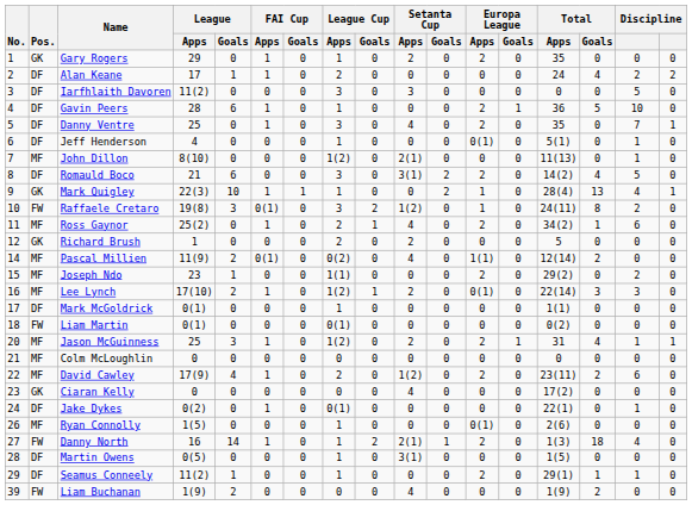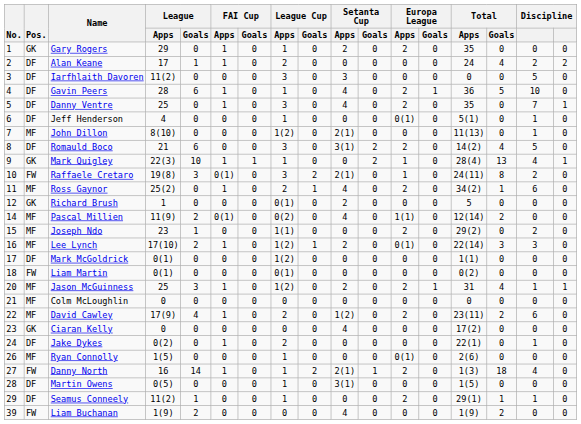 <table class="wikitable" style="text-align:center">
 <tr>
 <th rowspan="2" style="vertical-align:bottom;">No.</th>
 <th rowspan="2" style="vertical-align:bottom;">Pos.</th>
 <th rowspan="2">Name</th>
 <th colspan="2" style="width:85px;">League</th>
 <th colspan="2" style="width:85px;">FAI Cup</th>
 <th colspan="2" style="width:85px;">League Cup</th>
 <th colspan="2" style="width:85px;">Setanta Cup</th>
 <th colspan="2" style="width:85px;">Europa League</th>
 <th colspan="2" style="width:85px;">Total</th>
 <th colspan="2" style="width:85px;">Discipline</th>
 </tr>
 <tr>
 <th>Apps</th>
 <th>Goals</th>
 <th>Apps</th>
 <th>Goals</th>
 <th>Apps</th>
 <th>Goals</th>
 <th>Apps</th>
 <th>Goals</th>
 <th>Apps</th>
 <th>Goals</th>
 <th>Apps</th>
 <th>Goals</th>
 <th></th>
 <th></th>
 </tr>
 <tr>
 <td align=left>1</td>
 <td align=left>GK</td>
 <td align=left> <a href='#'>Gary Rogers</a></td>
 <td>29</td>
 <td>0</td>
 <td>1</td>
 <td>0</td>
 <td>1</td>
 <td>0</td>
 <td>2</td>
 <td>0</td>
 <td>2</td>
 <td>0</td>
 <td>35</td>
 <td>0</td>
 <td>0</td>
 <td>0</td>
 </tr>
 <tr>
 <td align=left>2</td>
 <td align=left>DF</td>
 <td align=left> <a href='#'>Alan Keane</a></td>
 <td>17</td>
 <td>1</td>
 <td>1</td>
 <td>0</td>
 <td>2</td>
 <td>0</td>
 <td>0</td>
 <td>0</td>
 <td>0</td>
 <td>0</td>
 <td>24</td>
 <td>4</td>
 <td>2</td>
 <td>2</td>
 </tr>
 <tr>
 <td align=left>3</td>
 <td align=left>DF</td>
 <td align=left> <a href='#'>Iarfhlaith Davoren</a></td>
 <td>11(2)</td>
 <td>0</td>
 <td>0</td>
 <td>0</td>
 <td>3</td>
 <td>0</td>
 <td>3</td>
 <td>0</td>
 <td>0</td>
 <td>0</td>
 <td>0</td>
 <td>0</td>
 <td>5</td>
 <td>0</td>
 </tr>
 <tr>
 <td align=left>4</td>
 <td align=left>DF</td>
 <td align=left> <a href='#'>Gavin Peers</a></td>
 <td>28</td>
 <td>6</td>
 <td>1</td>
 <td>0</td>
 <td>1</td>
 <td>0</td>
-<td>0</td>
+<td>4</td>
 <td>0</td>
 <td>2</td>
 <td>1</td>
 <td>36</td>
 <td>5</td>
 <td>10</td>
 <td>0</td>
 </tr>
 <tr>
 <td align=left>5</td>
 <td align=left>DF</td>
 <td align=left> <a href='#'>Danny Ventre</a></td>
 <td>25</td>
 <td>0</td>
 <td>1</td>
 <td>0</td>
 <td>3</td>
 <td>0</td>
 <td>4</td>
 <td>0</td>
 <td>2</td>
 <td>0</td>
 <td>35</td>
 <td>0</td>
 <td>7</td>
 <td>1</td>
 </tr>
 <tr>
 <td align=left>6</td>
 <td align=left>DF</td>
 <td align=left> Jeff Henderson</td>
 <td>4</td>
 <td>0</td>
 <td>0</td>
 <td>0</td>
 <td>1</td>
 <td>0</td>
 <td>0</td>
 <td>0</td>
 <td>0(1)</td>
 <td>0</td>
 <td>5(1)</td>
 <td>0</td>
 <td>1</td>
 <td>0</td>
 </tr>
 <tr>
 <td align=left>7</td>
 <td align=left>MF</td>
 <td align=left> <a href='#'>John Dillon</a></td>
 <td>8(10)</td>
 <td>0</td>
 <td>0</td>
 <td>0</td>
 <td>1(2)</td>
 <td>0</td>
 <td>2(1)</td>
 <td>0</td>
 <td>0</td>
 <td>0</td>
 <td>11(13)</td>
 <td>0</td>
 <td>1</td>
 <td>0</td>
 </tr>
 <tr>
 <td align=left>8</td>
 <td align=left>DF</td>
 <td align=left> <a href='#'>Romauld Boco</a></td>
 <td>21</td>
 <td>6</td>
 <td>0</td>
 <td>0</td>
 <td>3</td>
 <td>0</td>
 <td>3(1)</td>
 <td>2</td>
 <td>2</td>
 <td>0</td>
 <td>14(2)</td>
 <td>4</td>
 <td>5</td>
 <td>0</td>
 </tr>
 <tr>
 <td align=left>9</td>
 <td align=left>GK</td>
 <td align=left> <a href='#'>Mark Quigley</a></td>
 <td>22(3)</td>
 <td>10</td>
 <td>1</td>
 <td>1</td>
 <td>1</td>
 <td>0</td>
 <td>0</td>
 <td>2</td>
 <td>1</td>
 <td>0</td>
 <td>28(4)</td>
 <td>13</td>
 <td>4</td>
 <td>1</td>
 </tr>
 <tr>
 <td align=left>10</td>
 <td align=left>FW</td>
 <td align=left> <a href='#'>Raffaele Cretaro</a></td>
 <td>19(8)</td>
 <td>3</td>
 <td>0(1)</td>
 <td>0</td>
 <td>3</td>
 <td>2</td>
-<td>1(2)</td>
+<td>2(1)</td>
 <td>0</td>
 <td>1</td>
 <td>0</td>
 <td>24(11)</td>
 <td>8</td>
 <td>2</td>
 <td>0</td>
 </tr>
 <tr>
 <td align=left>11</td>
 <td align=left>MF</td>
 <td align=left> <a href='#'>Ross Gaynor</a></td>
 <td>25(2)</td>
 <td>0</td>
 <td>1</td>
 <td>0</td>
 <td>2</td>
 <td>1</td>
 <td>4</td>
 <td>0</td>
 <td>2</td>
 <td>0</td>
 <td>34(2)</td>
 <td>1</td>
 <td>6</td>
 <td>0</td>
 </tr>
 <tr>
 <td align=left>12</td>
 <td align=left>GK</td>
 <td align=left> <a href='#'>Richard Brush</a></td>
 <td>1</td>
 <td>0</td>
 <td>0</td>
 <td>0</td>
-<td>2</td>
+<td>0(1)</td>
 <td>0</td>
 <td>2</td>
 <td>0</td>
 <td>0</td>
 <td>0</td>
 <td>5</td>
 <td>0</td>
 <td>0</td>
 <td>0</td>
 </tr>
 <tr>
 <td align=left>14</td>
 <td align=left>MF</td>
 <td align=left> <a href='#'>Pascal Millien</a></td>
 <td>11(9)</td>
 <td>2</td>
 <td>0(1)</td>
 <td>0</td>
 <td>0(2)</td>
 <td>0</td>
 <td>4</td>
 <td>0</td>
 <td>1(1)</td>
 <td>0</td>
 <td>12(14)</td>
 <td>2</td>
 <td>0</td>
 <td>0</td>
 </tr>
 <tr>
 <td align=left>15</td>
 <td align=left>MF</td>
 <td align=left> <a href='#'>Joseph Ndo</a></td>
 <td>23</td>
 <td>1</td>
 <td>0</td>
 <td>0</td>
 <td>1(1)</td>
 <td>0</td>
 <td>0</td>
 <td>0</td>
 <td>2</td>
 <td>0</td>
 <td>29(2)</td>
 <td>0</td>
 <td>2</td>
 <td>0</td>
 </tr>
 <tr>
 <td align=left>16</td>
 <td align=left>MF</td>
 <td align=left> <a href='#'>Lee Lynch</a></td>
 <td>17(10)</td>
 <td>2</td>
 <td>1</td>
 <td>0</td>
 <td>1(2)</td>
 <td>1</td>
 <td>2</td>
 <td>0</td>
 <td>0(1)</td>
 <td>0</td>
 <td>22(14)</td>
 <td>3</td>
 <td>3</td>
 <td>0</td>
 </tr>
 <tr>
 <td align=left>17</td>
 <td align=left>DF</td>
 <td align=left> <a href='#'>Mark McGoldrick</a></td>
 <td>0(1)</td>
 <td>0</td>
 <td>0</td>
 <td>0</td>
-<td>1</td>
+<td>1(2)</td>
 <td>0</td>
 <td>0</td>
 <td>0</td>
 <td>0</td>
 <td>0</td>
 <td>1(1)</td>
 <td>0</td>
 <td>0</td>
 <td>0</td>
 </tr>
 <tr>
 <td align=left>18</td>
 <td align=left>FW</td>
 <td align=left> <a href='#'>Liam Martin</a></td>
 <td>0(1)</td>
 <td>0</td>
 <td>0</td>
 <td>0</td>
 <td>0(1)</td>
 <td>0</td>
 <td>0</td>
 <td>0</td>
 <td>0</td>
 <td>0</td>
 <td>0(2)</td>
 <td>0</td>
 <td>0</td>
 <td>0</td>
 </tr>
 <tr>
 <td align=left>20</td>
 <td align=left>MF</td>
 <td align=left> <a href='#'>Jason McGuinness</a></td>
 <td>25</td>
 <td>3</td>
 <td>1</td>
 <td>0</td>
 <td>1(2)</td>
 <td>0</td>
 <td>2</td>
 <td>0</td>
 <td>2</td>
 <td>1</td>
 <td>31</td>
 <td>4</td>
 <td>1</td>
 <td>1</td>
 </tr>
 <tr>
 <td align=left>21</td>
 <td align=left>MF</td>
 <td align=left> Colm McLoughlin</td>
 <td>0</td>
 <td>0</td>
 <td>0</td>
 <td>0</td>
 <td>0</td>
 <td>0</td>
 <td>0</td>
 <td>0</td>
 <td>0</td>
 <td>0</td>
 <td>0</td>
 <td>0</td>
 <td>0</td>
 <td>0</td>
 </tr>
 <tr>
 <td align=left>22</td>
 <td align=left>MF</td>
 <td align=left> <a href='#'>David Cawley</a></td>
 <td>17(9)</td>
 <td>4</td>
 <td>1</td>
 <td>0</td>
 <td>2</td>
 <td>0</td>
 <td>1(2)</td>
 <td>0</td>
 <td>2</td>
 <td>0</td>
 <td>23(11)</td>
 <td>2</td>
 <td>6</td>
 <td>0</td>
 </tr>
 <tr>
 <td align=left>23</td>
 <td align=left>GK</td>
 <td align=left> <a href='#'>Ciaran Kelly</a></td>
 <td>0</td>
 <td>0</td>
 <td>0</td>
 <td>0</td>
 <td>0</td>
 <td>0</td>
 <td>4</td>
 <td>0</td>
 <td>0</td>
 <td>0</td>
 <td>17(2)</td>
 <td>0</td>
 <td>0</td>
 <td>0</td>
 </tr>
 <tr>
 <td align=left>24</td>
 <td align=left>DF</td>
 <td align=left> <a href='#'>Jake Dykes</a></td>
 <td>0(2)</td>
 <td>0</td>
 <td>1</td>
 <td>0</td>
-<td>0(1)</td>
+<td>2</td>
 <td>0</td>
 <td>0</td>
 <td>0</td>
 <td>0</td>
 <td>0</td>
 <td>22(1)</td>
 <td>0</td>
 <td>1</td>
 <td>0</td>
 </tr>
 <tr>
 <td align=left>26</td>
 <td align=left>MF</td>
 <td align=left> <a href='#'>Ryan Connolly</a></td>
 <td>1(5)</td>
 <td>0</td>
 <td>0</td>
 <td>0</td>
 <td>1</td>
 <td>0</td>
 <td>0</td>
 <td>0</td>
 <td>0(1)</td>
 <td>0</td>
 <td>2(6)</td>
 <td>0</td>
 <td>0</td>
 <td>0</td>
 </tr>
 <tr>
 <td align=left>27</td>
 <td align=left>FW</td>
 <td align=left> <a href='#'>Danny North</a></td>
 <td>16</td>
 <td>14</td>
 <td>1</td>
 <td>0</td>
 <td>1</td>
 <td>2</td>
 <td>2(1)</td>
 <td>1</td>
 <td>2</td>
 <td>0</td>
 <td>1(3)</td>
 <td>18</td>
 <td>4</td>
 <td>0</td>
 </tr>
 <tr>
 <td align=left>28</td>
 <td align=left>DF</td>
 <td align=left> <a href='#'>Martin Owens</a></td>
 <td>0(5)</td>
 <td>0</td>
 <td>0</td>
 <td>0</td>
 <td>1</td>
 <td>0</td>
 <td>3(1)</td>
 <td>0</td>
 <td>0</td>
 <td>0</td>
 <td>1(5)</td>
 <td>0</td>
 <td>0</td>
 <td>0</td>
 </tr>
 <tr>
 <td align=left>29</td>
 <td align=left>DF</td>
 <td align=left> <a href='#'>Seamus Conneely</a></td>
 <td>11(2)</td>
 <td>1</td>
 <td>0</td>
 <td>0</td>
 <td>1</td>
 <td>0</td>
 <td>0</td>
 <td>0</td>
 <td>2</td>
 <td>0</td>
 <td>29(1)</td>
 <td>1</td>
 <td>1</td>
 <td>0</td>
 </tr>
 <tr>
 <td align=left>39</td>
 <td align=left>FW</td>
 <td align=left> <a href='#'>Liam Buchanan</a></td>
 <td>1(9)</td>
 <td>2</td>
 <td>0</td>
 <td>0</td>
 <td>0</td>
 <td>0</td>
 <td>4</td>
 <td>0</td>
 <td>0</td>
 <td>0</td>
 <td>1(9)</td>
 <td>2</td>
 <td>0</td>
 <td>0</td>
 </tr>
 </table>
